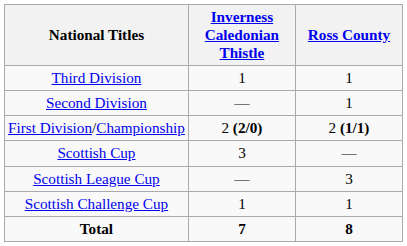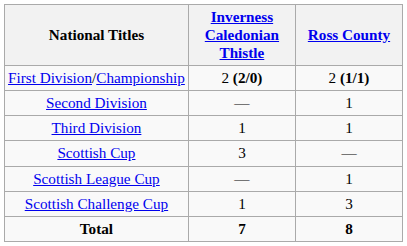 <table class="wikitable" style="text-align:center;font-size:95%">
 <tr>
 <th>National Titles</th>
 <th width="100"><a href='#'>Inverness Caledonian Thistle</a></th>
 <th width="100"><a href='#'>Ross County</a></th>
 </tr>
 <tr>
-<td><a href='#'>Third Division</a></td>
-<td>1</td>
-<td>1</td>
+<td><a href='#'>First Division</a>/<a href='#'>Championship</a></td>
+<td>2 <strong>(2/0)</strong></td>
+<td>2 <strong>(1/1)</strong></td>
 </tr>
 <tr>
 <td><a href='#'>Second Division</a></td>
 <td>—</td>
 <td>1</td>
 </tr>
 <tr>
-<td><a href='#'>First Division</a>/<a href='#'>Championship</a></td>
-<td>2 <strong>(2/0)</strong></td>
-<td>2 <strong>(1/1)</strong></td>
+<td><a href='#'>Third Division</a></td>
+<td>1</td>
+<td>1</td>
 </tr>
 <tr>
 <td><a href='#'>Scottish Cup</a></td>
 <td>3</td>
 <td>—</td>
 </tr>
 <tr>
 <td><a href='#'>Scottish League Cup</a></td>
 <td>—</td>
-<td>3</td>
+<td>1</td>
 </tr>
 <tr>
 <td><a href='#'>Scottish Challenge Cup</a></td>
 <td>1</td>
-<td>1</td>
+<td>3</td>
 </tr>
 <tr>
 </tr>
 <tr>
 <td><strong>Total</strong></td>
 <td><strong>7</strong></td>
 <td><strong>8</strong></td>
 </tr>
 </table>
